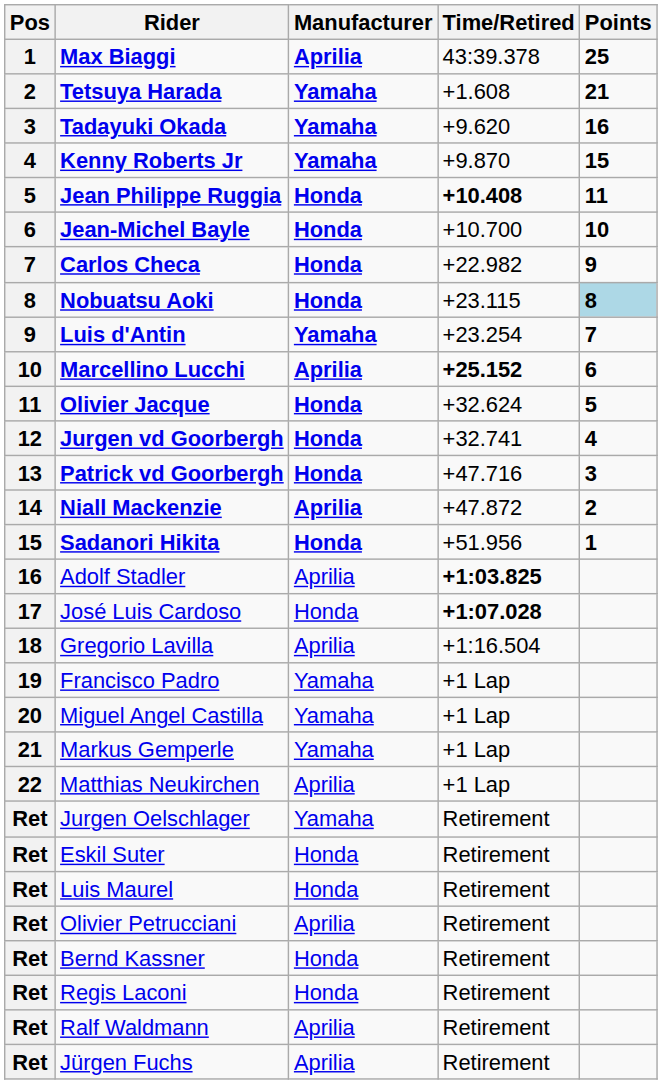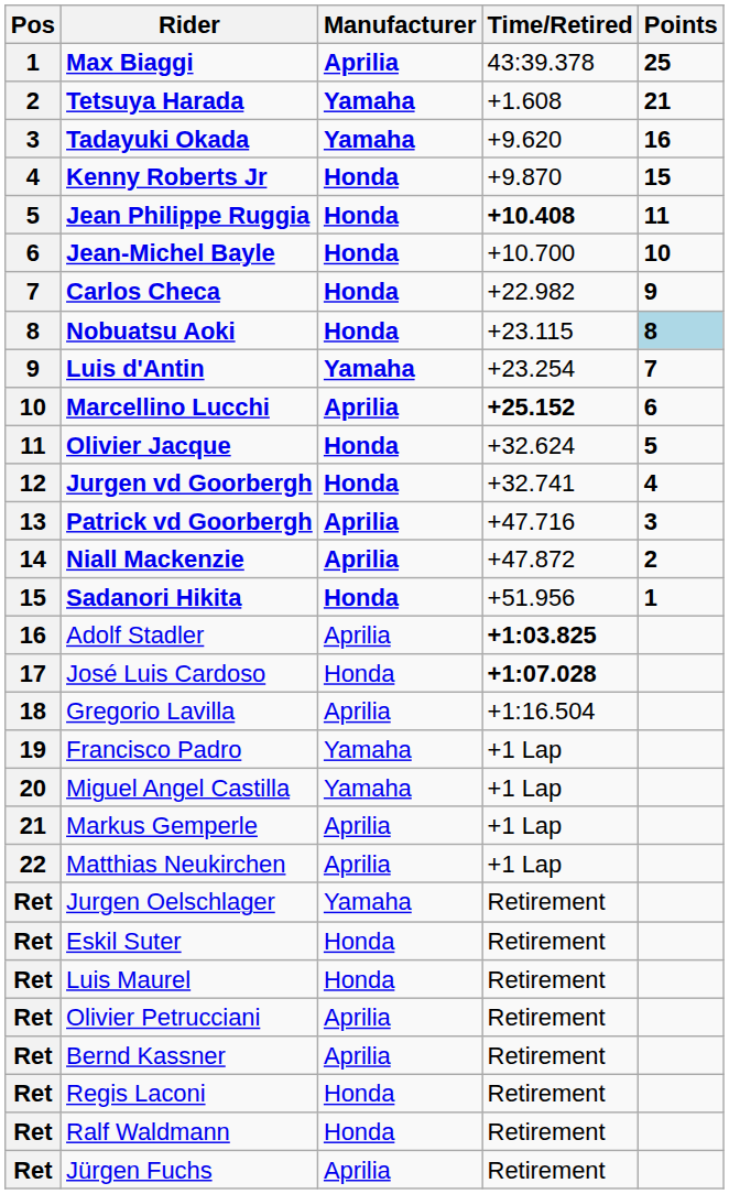 <table class="wikitable" style="font-size: 95%;">
 <tr>
 <th>Pos</th>
 <th>Rider</th>
 <th>Manufacturer</th>
 <th>Time/Retired</th>
 <th>Points</th>
 </tr>
 <tr>
 <th>1</th>
 <td> <strong><a href='#'>Max Biaggi</a></strong></td>
 <td><strong><a href='#'>Aprilia</a></strong></td>
 <td>43:39.378</td>
 <td><strong>25</strong></td>
 </tr>
 <tr>
 <th>2</th>
 <td> <strong><a href='#'>Tetsuya Harada</a></strong></td>
 <td><strong><a href='#'>Yamaha</a></strong></td>
 <td>+1.608</td>
 <td><strong>21</strong></td>
 </tr>
 <tr>
 <th>3</th>
 <td> <strong><a href='#'>Tadayuki Okada</a></strong></td>
 <td><strong><a href='#'>Yamaha</a></strong></td>
 <td>+9.620</td>
 <td><strong>16</strong></td>
 </tr>
 <tr>
 <th>4</th>
 <td> <strong><a href='#'>Kenny Roberts Jr</a></strong></td>
-<td><strong><a href='#'>Yamaha</a></strong></td>
+<td><strong><a href='#'>Honda</a></strong></td>
 <td>+9.870</td>
 <td><strong>15</strong></td>
 </tr>
 <tr>
 <th>5</th>
 <td> <strong><a href='#'>Jean Philippe Ruggia</a></strong></td>
 <td><strong><a href='#'>Honda</a></strong></td>
 <td><strong>+10.408</strong></td>
 <td><strong>11</strong></td>
 </tr>
 <tr>
 <th>6</th>
 <td> <strong><a href='#'>Jean-Michel Bayle</a></strong></td>
 <td><strong><a href='#'>Honda</a></strong></td>
 <td>+10.700</td>
 <td><strong>10</strong></td>
 </tr>
 <tr>
 <th>7</th>
 <td> <strong><a href='#'>Carlos Checa</a></strong></td>
 <td><strong><a href='#'>Honda</a></strong></td>
 <td>+22.982</td>
 <td><strong>9</strong></td>
 </tr>
 <tr>
 <th>8</th>
 <td> <strong><a href='#'>Nobuatsu Aoki</a></strong></td>
 <td><strong><a href='#'>Honda</a></strong></td>
 <td>+23.115</td>
 <td style="background: lightblue;"><strong>8</strong></td>
 </tr>
 <tr>
 <th>9</th>
 <td> <strong><a href='#'>Luis d'Antin</a></strong></td>
 <td><strong><a href='#'>Yamaha</a></strong></td>
 <td>+23.254</td>
 <td><strong>7</strong></td>
 </tr>
 <tr>
 <th>10</th>
 <td> <strong><a href='#'>Marcellino Lucchi</a></strong></td>
 <td><strong><a href='#'>Aprilia</a></strong></td>
 <td><strong>+25.152</strong></td>
 <td><strong>6</strong></td>
 </tr>
 <tr>
 <th>11</th>
 <td> <strong><a href='#'>Olivier Jacque</a></strong></td>
 <td><strong><a href='#'>Honda</a></strong></td>
 <td>+32.624</td>
 <td><strong>5</strong></td>
 </tr>
 <tr>
 <th>12</th>
 <td> <strong><a href='#'>Jurgen vd Goorbergh</a></strong></td>
 <td><strong><a href='#'>Honda</a></strong></td>
 <td>+32.741</td>
 <td><strong>4</strong></td>
 </tr>
 <tr>
 <th>13</th>
 <td> <strong><a href='#'>Patrick vd Goorbergh</a></strong></td>
-<td><strong><a href='#'>Honda</a></strong></td>
+<td><strong><a href='#'>Aprilia</a></strong></td>
 <td>+47.716</td>
 <td><strong>3</strong></td>
 </tr>
 <tr>
 <th>14</th>
 <td> <strong><a href='#'>Niall Mackenzie</a></strong></td>
 <td><strong><a href='#'>Aprilia</a></strong></td>
 <td>+47.872</td>
 <td><strong>2</strong></td>
 </tr>
 <tr>
 <th>15</th>
 <td> <strong><a href='#'>Sadanori Hikita</a></strong></td>
 <td><strong><a href='#'>Honda</a></strong></td>
 <td>+51.956</td>
 <td><strong>1</strong></td>
 </tr>
 <tr>
 <th>16</th>
 <td> <a href='#'>Adolf Stadler</a></td>
 <td><a href='#'>Aprilia</a></td>
 <td><strong>+1:03.825</strong></td>
 <td></td>
 </tr>
 <tr>
 <th>17</th>
 <td> <a href='#'>José Luis Cardoso</a></td>
 <td><a href='#'>Honda</a></td>
 <td><strong>+1:07.028</strong></td>
 <td></td>
 </tr>
 <tr>
 <th>18</th>
 <td> <a href='#'>Gregorio Lavilla</a></td>
 <td><a href='#'>Aprilia</a></td>
 <td>+1:16.504</td>
 <td></td>
 </tr>
 <tr>
 <th>19</th>
 <td> <a href='#'>Francisco Padro</a></td>
 <td><a href='#'>Yamaha</a></td>
 <td>+1 Lap</td>
 <td></td>
 </tr>
 <tr>
 <th>20</th>
 <td> <a href='#'>Miguel Angel Castilla</a></td>
 <td><a href='#'>Yamaha</a></td>
 <td>+1 Lap</td>
 <td></td>
 </tr>
 <tr>
 <th>21</th>
 <td> <a href='#'>Markus Gemperle</a></td>
-<td><a href='#'>Yamaha</a></td>
+<td><a href='#'>Aprilia</a></td>
 <td>+1 Lap</td>
 <td></td>
 </tr>
 <tr>
 <th>22</th>
 <td> <a href='#'>Matthias Neukirchen</a></td>
 <td><a href='#'>Aprilia</a></td>
 <td>+1 Lap</td>
 <td></td>
 </tr>
 <tr>
 <th>Ret</th>
 <td> <a href='#'>Jurgen Oelschlager</a></td>
 <td><a href='#'>Yamaha</a></td>
 <td>Retirement</td>
 <td></td>
 </tr>
 <tr>
 <th>Ret</th>
 <td> <a href='#'>Eskil Suter</a></td>
 <td><a href='#'>Honda</a></td>
 <td>Retirement</td>
 <td></td>
 </tr>
 <tr>
 <th>Ret</th>
 <td> <a href='#'>Luis Maurel</a></td>
 <td><a href='#'>Honda</a></td>
 <td>Retirement</td>
 <td></td>
 </tr>
 <tr>
 <th>Ret</th>
 <td> <a href='#'>Olivier Petrucciani</a></td>
 <td><a href='#'>Aprilia</a></td>
 <td>Retirement</td>
 <td></td>
 </tr>
 <tr>
 <th>Ret</th>
 <td> <a href='#'>Bernd Kassner</a></td>
-<td><a href='#'>Honda</a></td>
+<td><a href='#'>Aprilia</a></td>
 <td>Retirement</td>
 <td></td>
 </tr>
 <tr>
 <th>Ret</th>
 <td> <a href='#'>Regis Laconi</a></td>
 <td><a href='#'>Honda</a></td>
 <td>Retirement</td>
 <td></td>
 </tr>
 <tr>
 <th>Ret</th>
 <td> <a href='#'>Ralf Waldmann</a></td>
-<td><a href='#'>Aprilia</a></td>
+<td><a href='#'>Honda</a></td>
 <td>Retirement</td>
 <td></td>
 </tr>
 <tr>
 <th>Ret</th>
 <td> <a href='#'>Jürgen Fuchs</a></td>
 <td><a href='#'>Aprilia</a></td>
 <td>Retirement</td>
 <td></td>
 </tr>
 </table>
